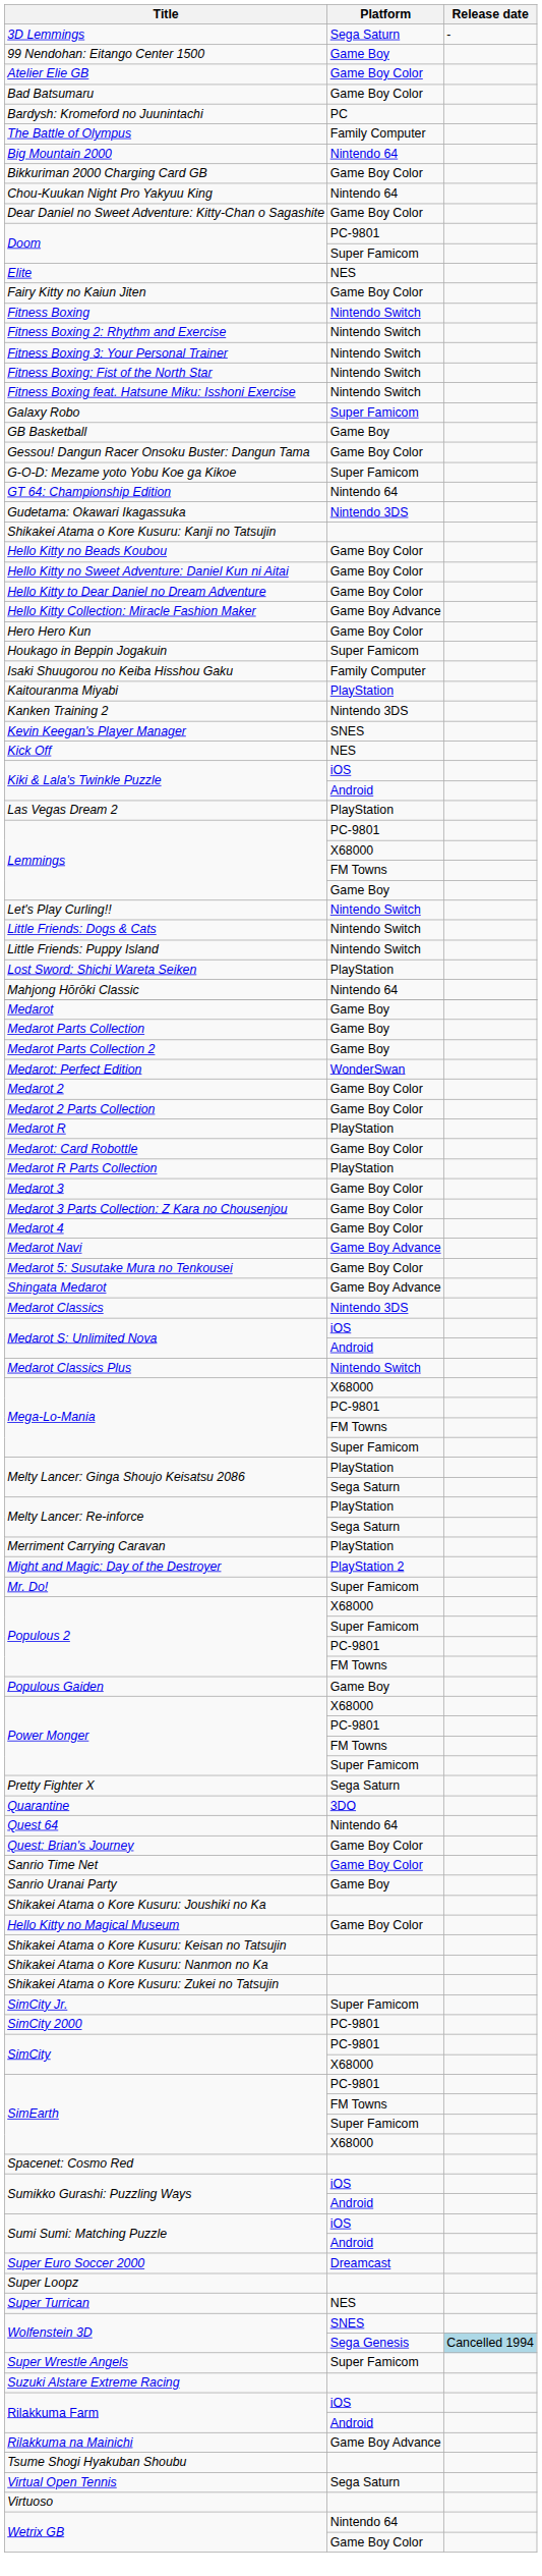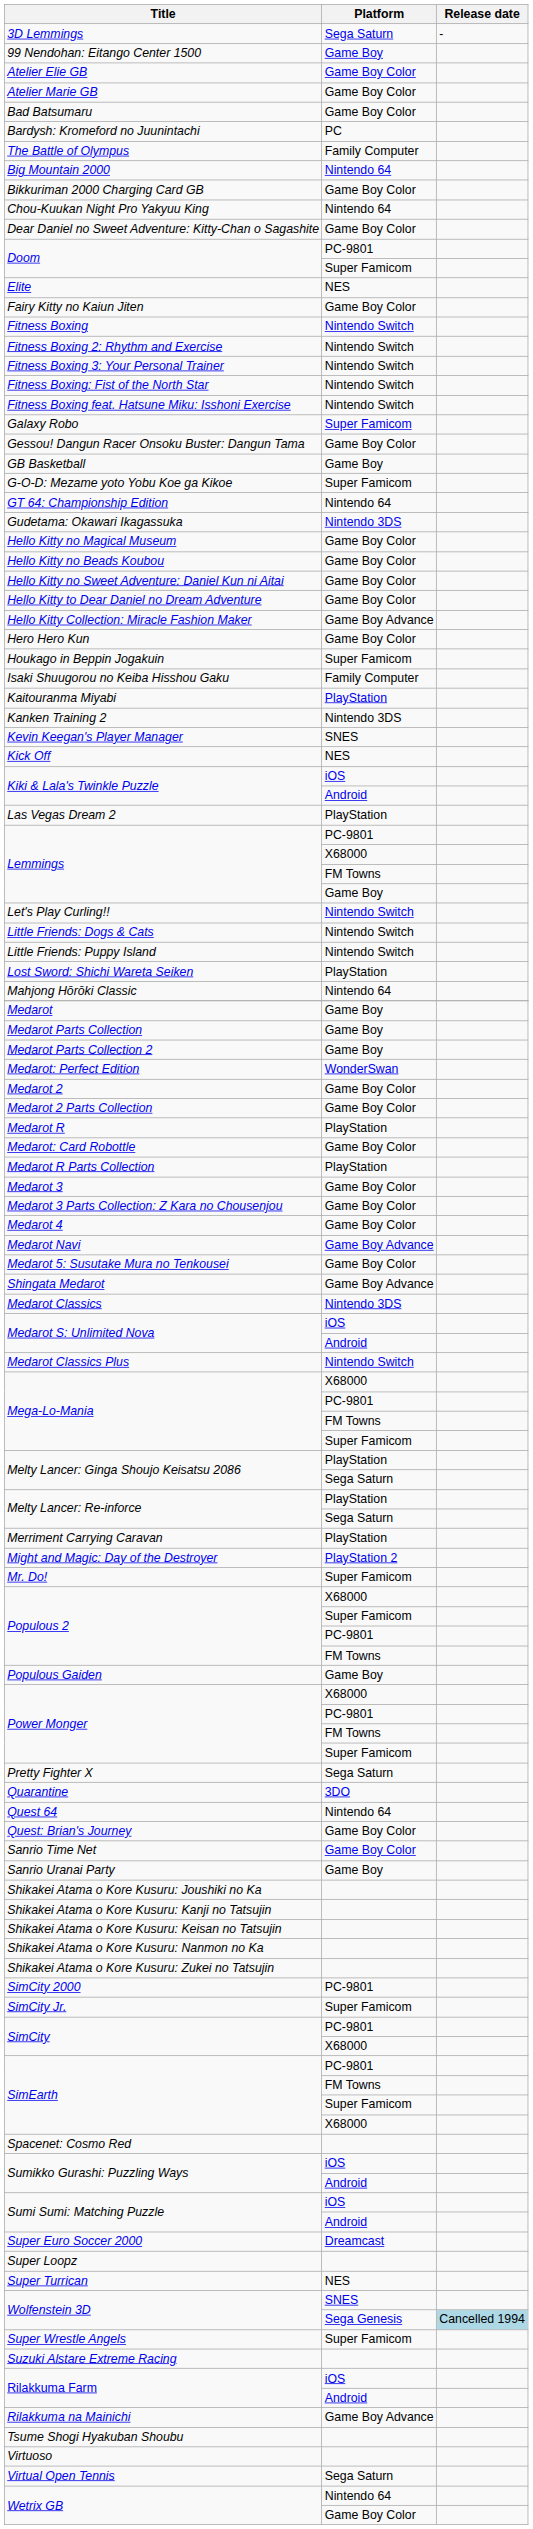 <table class="wikitable sortable" width="auto">
 <tr>
 <th>Title</th>
 <th>Platform</th>
 <th>Release date</th>
 </tr>
 <tr>
 <td><em><a href='#'>3D Lemmings</a></em></td>
 <td><a href='#'>Sega Saturn</a></td>
 <td>-</td>
 </tr>
 <tr>
 <td><em>99 Nendohan: Eitango Center 1500</em></td>
 <td><a href='#'>Game Boy</a></td>
 <td></td>
 </tr>
 <tr>
 <td><em><a href='#'>Atelier Elie GB</a></em></td>
 <td><a href='#'>Game Boy Color</a></td>
+<td></td>
+</tr>
+<tr>
+<td><em><a href='#'>Atelier Marie GB</a></em></td>
+<td>Game Boy Color</td>
 <td></td>
 </tr>
 <tr>
 <td><em>Bad Batsumaru</em></td>
 <td>Game Boy Color</td>
 <td></td>
 </tr>
 <tr>
 <td><em>Bardysh: Kromeford no Juunintachi</em></td>
 <td>PC</td>
 <td></td>
 </tr>
 <tr>
 <td><em><a href='#'>The Battle of Olympus</a></em></td>
 <td>Family Computer</td>
 <td></td>
 </tr>
 <tr>
 <td><em><a href='#'>Big Mountain 2000</a></em></td>
 <td><a href='#'>Nintendo 64</a></td>
 <td></td>
 </tr>
 <tr>
 <td><em>Bikkuriman 2000 Charging Card GB</em></td>
 <td>Game Boy Color</td>
 <td></td>
 </tr>
 <tr>
 <td><em>Chou-Kuukan Night Pro Yakyuu King</em></td>
 <td>Nintendo 64</td>
 <td></td>
 </tr>
 <tr>
 <td><em>Dear Daniel no Sweet Adventure: Kitty-Chan o Sagashite</em></td>
 <td>Game Boy Color</td>
 <td></td>
 </tr>
 <tr>
 <td rowspan="2"><em><a href='#'>Doom</a></em></td>
 <td>PC-9801</td>
 <td></td>
 </tr>
 <tr>
 <td>Super Famicom</td>
 <td></td>
 </tr>
 <tr>
 <td><em><a href='#'>Elite</a></em></td>
 <td>NES</td>
 <td></td>
 </tr>
 <tr>
 <td><em>Fairy Kitty no Kaiun Jiten</em></td>
 <td>Game Boy Color</td>
 <td></td>
 </tr>
 <tr>
 <td><em><a href='#'>Fitness Boxing</a></em></td>
 <td><a href='#'>Nintendo Switch</a></td>
 <td></td>
 </tr>
 <tr>
 <td><em><a href='#'>Fitness Boxing 2: Rhythm and Exercise</a></em></td>
 <td>Nintendo Switch</td>
 <td></td>
 </tr>
 <tr>
 <td><em><a href='#'>Fitness Boxing 3: Your Personal Trainer</a></em></td>
 <td>Nintendo Switch</td>
 <td></td>
 </tr>
 <tr>
 <td><em><a href='#'>Fitness Boxing: Fist of the North Star</a></em></td>
 <td>Nintendo Switch</td>
 <td></td>
 </tr>
 <tr>
 <td><em><a href='#'>Fitness Boxing feat. Hatsune Miku: Isshoni Exercise</a></em></td>
 <td>Nintendo Switch</td>
 <td></td>
 </tr>
 <tr>
 <td><em>Galaxy Robo</em></td>
 <td><a href='#'>Super Famicom</a></td>
 <td></td>
 </tr>
 <tr>
-<td><em>GB Basketball</em></td>
-<td>Game Boy</td>
+<td><em>Gessou! Dangun Racer Onsoku Buster: Dangun Tama</em></td>
+<td>Game Boy Color</td>
 <td></td>
 </tr>
 <tr>
-<td><em>Gessou! Dangun Racer Onsoku Buster: Dangun Tama</em></td>
-<td>Game Boy Color</td>
+<td><em>GB Basketball</em></td>
+<td>Game Boy</td>
 <td></td>
 </tr>
 <tr>
 <td><em>G-O-D: Mezame yoto Yobu Koe ga Kikoe</em></td>
 <td>Super Famicom</td>
 <td></td>
 </tr>
 <tr>
 <td><em><a href='#'>GT 64: Championship Edition</a></em></td>
 <td>Nintendo 64</td>
 <td></td>
 </tr>
 <tr>
 <td><em>Gudetama: Okawari Ikagassuka</em></td>
 <td><a href='#'>Nintendo 3DS</a></td>
 <td></td>
 </tr>
 <tr>
-<td><em>Shikakei Atama o Kore Kusuru: Kanji no Tatsujin</em></td>
-<td></td>
+<td><em><a href='#'>Hello Kitty no Magical Museum</a></em></td>
+<td>Game Boy Color</td>
 <td></td>
 </tr>
 <tr>
 <td><em><a href='#'>Hello Kitty no Beads Koubou</a></em></td>
 <td>Game Boy Color</td>
 <td></td>
 </tr>
 <tr>
 <td><em><a href='#'>Hello Kitty no Sweet Adventure: Daniel Kun ni Aitai</a></em></td>
 <td>Game Boy Color</td>
 <td></td>
 </tr>
 <tr>
 <td><em><a href='#'>Hello Kitty to Dear Daniel no Dream Adventure</a></em></td>
 <td>Game Boy Color</td>
 <td></td>
 </tr>
 <tr>
 <td><em><a href='#'>Hello Kitty Collection: Miracle Fashion Maker</a></em></td>
 <td>Game Boy Advance</td>
 <td></td>
 </tr>
 <tr>
 <td><em>Hero Hero Kun</em></td>
 <td>Game Boy Color</td>
 <td></td>
 </tr>
 <tr>
 <td><em>Houkago in Beppin Jogakuin</em></td>
 <td>Super Famicom</td>
 <td></td>
 </tr>
 <tr>
 <td><em>Isaki Shuugorou no Keiba Hisshou Gaku</em></td>
 <td>Family Computer</td>
 <td></td>
 </tr>
 <tr>
 <td><em>Kaitouranma Miyabi</em></td>
 <td><a href='#'>PlayStation</a></td>
 <td></td>
 </tr>
 <tr>
 <td><em>Kanken Training 2</em></td>
 <td>Nintendo 3DS</td>
 <td></td>
 </tr>
 <tr>
 <td><em><a href='#'>Kevin Keegan's Player Manager</a></em></td>
 <td>SNES</td>
 <td></td>
 </tr>
 <tr>
 <td><em><a href='#'>Kick Off</a></em></td>
 <td>NES</td>
 <td></td>
 </tr>
 <tr>
 <td rowspan="2"><em><a href='#'>Kiki & Lala's Twinkle Puzzle</a></em></td>
 <td><a href='#'>iOS</a></td>
 <td></td>
 </tr>
 <tr>
 <td><a href='#'>Android</a></td>
 <td></td>
 </tr>
 <tr>
 <td><em>Las Vegas Dream 2</em></td>
 <td>PlayStation</td>
 <td></td>
 </tr>
 <tr>
 <td rowspan="4"><em><a href='#'>Lemmings</a></em></td>
 <td>PC-9801</td>
 <td></td>
 </tr>
 <tr>
 <td>X68000</td>
 <td></td>
 </tr>
 <tr>
 <td>FM Towns</td>
 <td></td>
 </tr>
 <tr>
 <td>Game Boy</td>
 <td></td>
 </tr>
 <tr>
 <td><em>Let's Play Curling!!</em></td>
 <td><a href='#'>Nintendo Switch</a></td>
 <td></td>
 </tr>
 <tr>
 <td><em><a href='#'>Little Friends: Dogs & Cats</a></em></td>
 <td>Nintendo Switch</td>
 <td></td>
 </tr>
 <tr>
 <td><em>Little Friends: Puppy Island</em></td>
 <td>Nintendo Switch</td>
 <td></td>
 </tr>
 <tr>
 <td><em><a href='#'>Lost Sword: Shichi Wareta Seiken</a></em></td>
 <td>PlayStation</td>
 <td></td>
 </tr>
 <tr>
 <td><em>Mahjong Hōrōki Classic</em></td>
 <td>Nintendo 64</td>
 <td></td>
 </tr>
 <tr>
 </tr>
 <tr>
 <td><em><a href='#'>Medarot</a></em></td>
 <td>Game Boy</td>
 <td></td>
 </tr>
 <tr>
 <td><em><a href='#'>Medarot Parts Collection</a></em></td>
 <td>Game Boy</td>
 <td></td>
 </tr>
 <tr>
 <td><em><a href='#'>Medarot Parts Collection 2</a></em></td>
 <td>Game Boy</td>
 <td></td>
 </tr>
 <tr>
 <td><em><a href='#'>Medarot: Perfect Edition</a></em></td>
 <td><a href='#'>WonderSwan</a></td>
 <td></td>
 </tr>
 <tr>
 <td><em><a href='#'>Medarot 2</a></em></td>
 <td>Game Boy Color</td>
 <td></td>
 </tr>
 <tr>
 <td><em><a href='#'>Medarot 2 Parts Collection</a></em></td>
 <td>Game Boy Color</td>
 <td></td>
 </tr>
 <tr>
 <td><em><a href='#'>Medarot R</a></em></td>
 <td>PlayStation</td>
 <td></td>
 </tr>
 <tr>
 <td><em><a href='#'>Medarot: Card Robottle</a></em></td>
 <td>Game Boy Color</td>
 <td></td>
 </tr>
 <tr>
 <td><em><a href='#'>Medarot R Parts Collection</a></em></td>
 <td>PlayStation</td>
 <td></td>
 </tr>
 <tr>
 <td><em><a href='#'>Medarot 3</a></em></td>
 <td>Game Boy Color</td>
 <td></td>
 </tr>
 <tr>
 <td><em><a href='#'>Medarot 3 Parts Collection: Z Kara no Chousenjou</a></em></td>
 <td>Game Boy Color</td>
 <td></td>
 </tr>
 <tr>
 <td><em><a href='#'>Medarot 4</a></em></td>
 <td>Game Boy Color</td>
 <td></td>
 </tr>
 <tr>
 <td><em><a href='#'>Medarot Navi</a></em></td>
 <td><a href='#'>Game Boy Advance</a></td>
 <td></td>
 </tr>
 <tr>
 <td><em><a href='#'>Medarot 5: Susutake Mura no Tenkousei</a></em></td>
 <td>Game Boy Color</td>
 <td></td>
 </tr>
 <tr>
 <td><em><a href='#'>Shingata Medarot</a></em></td>
 <td>Game Boy Advance</td>
 <td></td>
 </tr>
 <tr>
 <td><em><a href='#'>Medarot Classics</a></em></td>
 <td><a href='#'>Nintendo 3DS</a></td>
 <td></td>
 </tr>
 <tr>
 <td rowspan="2"><em><a href='#'>Medarot S: Unlimited Nova</a></em></td>
 <td><a href='#'>iOS</a></td>
 <td></td>
 </tr>
 <tr>
 <td><a href='#'>Android</a></td>
 <td></td>
 </tr>
 <tr>
 <td><em><a href='#'>Medarot Classics Plus</a></em></td>
 <td><a href='#'>Nintendo Switch</a></td>
 <td></td>
 </tr>
 <tr>
 <td rowspan="4"><em><a href='#'>Mega-Lo-Mania</a></em></td>
 <td>X68000</td>
 <td></td>
 </tr>
 <tr>
 <td>PC-9801</td>
 <td></td>
 </tr>
 <tr>
 <td>FM Towns</td>
 <td></td>
 </tr>
 <tr>
 <td>Super Famicom</td>
 <td></td>
 </tr>
 <tr>
 <td rowspan="2"><em>Melty Lancer: Ginga Shoujo Keisatsu 2086</em></td>
 <td>PlayStation</td>
 <td></td>
 </tr>
 <tr>
 <td>Sega Saturn</td>
 <td></td>
 </tr>
 <tr>
 <td rowspan="2"><em>Melty Lancer: Re-inforce</em></td>
 <td>PlayStation</td>
 <td></td>
 </tr>
 <tr>
 <td>Sega Saturn</td>
 <td></td>
 </tr>
 <tr>
 <td><em>Merriment Carrying Caravan</em></td>
 <td>PlayStation</td>
 <td></td>
 </tr>
 <tr>
 <td><em><a href='#'>Might and Magic: Day of the Destroyer</a></em></td>
 <td><a href='#'>PlayStation 2</a></td>
 <td></td>
 </tr>
 <tr>
 <td><em><a href='#'>Mr. Do!</a></em></td>
 <td>Super Famicom</td>
 <td></td>
 </tr>
 <tr>
 <td rowspan="4"><em><a href='#'>Populous 2</a></em></td>
 <td>X68000</td>
 <td></td>
 </tr>
 <tr>
 <td>Super Famicom</td>
 <td></td>
 </tr>
 <tr>
 <td>PC-9801</td>
 <td></td>
 </tr>
 <tr>
 <td>FM Towns</td>
 <td></td>
 </tr>
 <tr>
 <td><em><a href='#'>Populous Gaiden</a></em></td>
 <td>Game Boy</td>
 <td></td>
 </tr>
 <tr>
 <td rowspan="4"><em><a href='#'>Power Monger</a></em></td>
 <td>X68000</td>
 <td></td>
 </tr>
 <tr>
 <td>PC-9801</td>
 <td></td>
 </tr>
 <tr>
 <td>FM Towns</td>
 <td></td>
 </tr>
 <tr>
 <td>Super Famicom</td>
 <td></td>
 </tr>
 <tr>
 <td><em>Pretty Fighter X</em></td>
 <td>Sega Saturn</td>
 <td></td>
 </tr>
 <tr>
 <td><em><a href='#'>Quarantine</a></em></td>
 <td><a href='#'>3DO</a></td>
 <td></td>
 </tr>
 <tr>
 <td><em><a href='#'>Quest 64</a></em></td>
 <td>Nintendo 64</td>
 <td></td>
 </tr>
 <tr>
 <td><em><a href='#'>Quest: Brian's Journey</a></em></td>
 <td>Game Boy Color</td>
 <td></td>
 </tr>
 <tr>
 <td><em>Sanrio Time Net</em></td>
 <td><a href='#'>Game Boy Color</a></td>
 <td></td>
 </tr>
 <tr>
 <td><em>Sanrio Uranai Party</em></td>
 <td>Game Boy</td>
 <td></td>
 </tr>
 <tr>
 <td><em>Shikakei Atama o Kore Kusuru: Joushiki no Ka</em></td>
 <td></td>
 <td></td>
 </tr>
 <tr>
-<td><em><a href='#'>Hello Kitty no Magical Museum</a></em></td>
-<td>Game Boy Color</td>
+<td><em>Shikakei Atama o Kore Kusuru: Kanji no Tatsujin</em></td>
+<td></td>
 <td></td>
 </tr>
 <tr>
 <td><em>Shikakei Atama o Kore Kusuru: Keisan no Tatsujin</em></td>
 <td></td>
 <td></td>
 </tr>
 <tr>
 <td><em>Shikakei Atama o Kore Kusuru: Nanmon no Ka</em></td>
 <td></td>
 <td></td>
 </tr>
 <tr>
 <td><em>Shikakei Atama o Kore Kusuru: Zukei no Tatsujin</em></td>
 <td></td>
 <td></td>
 </tr>
 <tr>
-<td><em><a href='#'>SimCity Jr.</a></em></td>
-<td>Super Famicom</td>
+<td><em><a href='#'>SimCity 2000</a></em></td>
+<td>PC-9801</td>
 <td></td>
 </tr>
 <tr>
-<td><em><a href='#'>SimCity 2000</a></em></td>
-<td>PC-9801</td>
+<td><em><a href='#'>SimCity Jr.</a></em></td>
+<td>Super Famicom</td>
 <td></td>
 </tr>
 <tr>
 <td rowspan="2"><em><a href='#'>SimCity</a></em></td>
 <td>PC-9801</td>
 <td></td>
 </tr>
 <tr>
 <td>X68000</td>
 <td></td>
 </tr>
 <tr>
 <td rowspan="4"><em><a href='#'>SimEarth</a></em></td>
 <td>PC-9801</td>
 <td></td>
 </tr>
 <tr>
 <td>FM Towns</td>
 <td></td>
 </tr>
 <tr>
 <td>Super Famicom</td>
 <td></td>
 </tr>
 <tr>
 <td>X68000</td>
 <td></td>
 </tr>
 <tr>
 <td><em>Spacenet: Cosmo Red</em></td>
 <td></td>
 <td></td>
 </tr>
 <tr>
 <td rowspan="2"><em>Sumikko Gurashi: Puzzling Ways</em></td>
 <td><a href='#'>iOS</a></td>
 <td></td>
 </tr>
 <tr>
 <td><a href='#'>Android</a></td>
 <td></td>
 </tr>
 <tr>
 <td rowspan="2"><em>Sumi Sumi: Matching Puzzle</em></td>
 <td><a href='#'>iOS</a></td>
 <td></td>
 </tr>
 <tr>
 <td><a href='#'>Android</a></td>
 <td></td>
 </tr>
 <tr>
 <td><em><a href='#'>Super Euro Soccer 2000</a></em></td>
 <td><a href='#'>Dreamcast</a></td>
 <td></td>
 </tr>
 <tr>
 <td><em>Super Loopz</em></td>
 <td></td>
 <td></td>
 </tr>
 <tr>
 <td><em><a href='#'>Super Turrican</a></em></td>
 <td>NES</td>
 <td></td>
 </tr>
 <tr>
 <td rowspan="2"><em><a href='#'>Wolfenstein 3D</a></em></td>
 <td><a href='#'>SNES</a></td>
 <td></td>
 </tr>
 <tr>
 <td><a href='#'>Sega Genesis</a></td>
 <td style="background: lightblue;">Cancelled 1994</td>
 </tr>
 <tr>
 <td><em><a href='#'>Super Wrestle Angels</a></em></td>
 <td>Super Famicom</td>
 <td></td>
 </tr>
 <tr>
 <td><em><a href='#'>Suzuki Alstare Extreme Racing</a></em></td>
 <td></td>
 <td></td>
 </tr>
 <tr>
 <td rowspan="2"><a href='#'>Rilakkuma Farm</a></td>
 <td><a href='#'>iOS</a></td>
 <td></td>
 </tr>
 <tr>
 <td><a href='#'>Android</a></td>
 <td></td>
 </tr>
 <tr>
 <td><em><a href='#'>Rilakkuma na Mainichi</a></em></td>
 <td>Game Boy Advance</td>
 <td></td>
 </tr>
 <tr>
 <td><em>Tsume Shogi Hyakuban Shoubu</em></td>
 <td></td>
 <td></td>
 </tr>
 <tr>
-<td><em><a href='#'>Virtual Open Tennis</a></em></td>
-<td>Sega Saturn</td>
+<td><em>Virtuoso</em></td>
+<td></td>
 <td></td>
 </tr>
 <tr>
-<td><em>Virtuoso</em></td>
-<td></td>
+<td><em><a href='#'>Virtual Open Tennis</a></em></td>
+<td>Sega Saturn</td>
 <td></td>
 </tr>
 <tr>
 <td rowspan="2"><em><a href='#'>Wetrix GB</a></em></td>
 <td>Nintendo 64</td>
 <td></td>
 </tr>
 <tr>
 <td>Game Boy Color</td>
 <td></td>
 </tr>
 </table>
